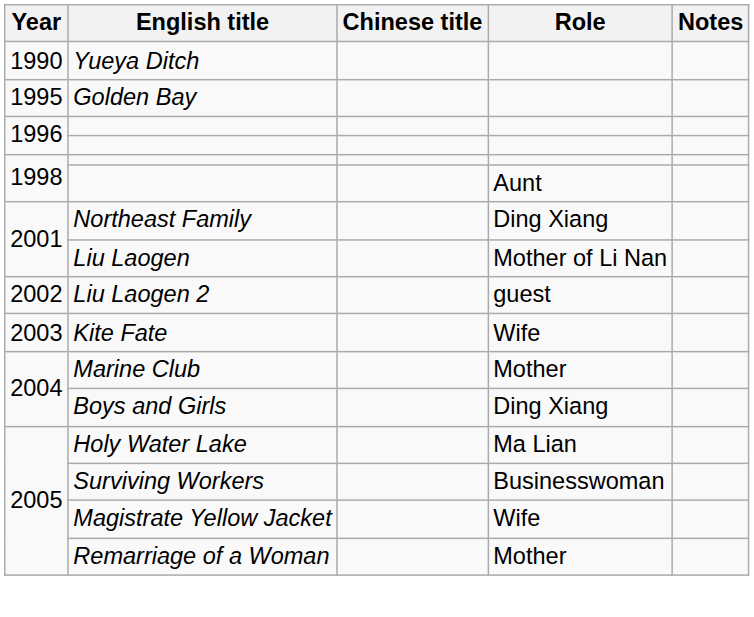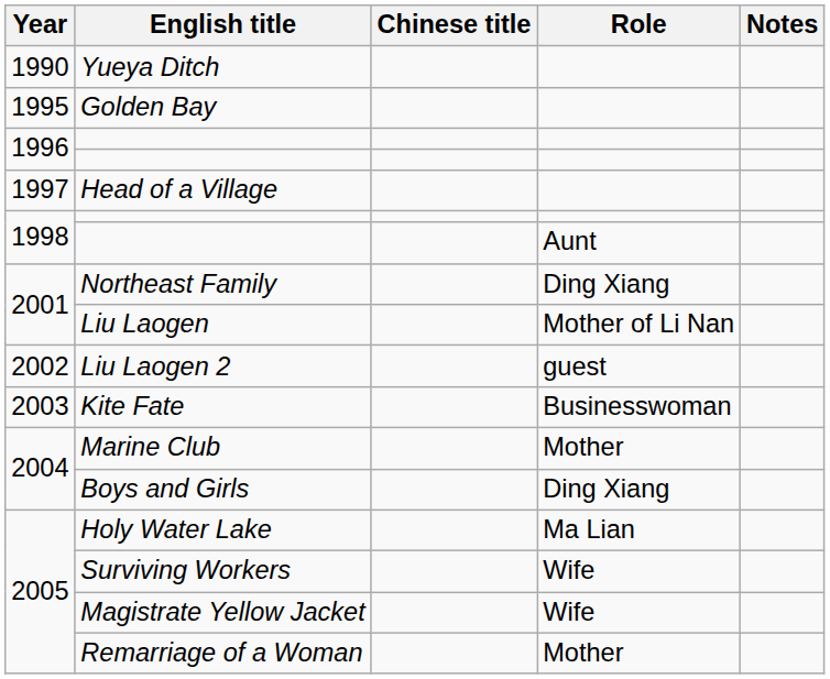 <table class="wikitable">
 <tr>
 <th>Year</th>
 <th>English title</th>
 <th>Chinese title</th>
 <th>Role</th>
 <th>Notes</th>
 </tr>
 <tr>
 <td>1990</td>
 <td><em>Yueya Ditch</em></td>
 <td></td>
 <td></td>
 <td></td>
 </tr>
 <tr>
 <td>1995</td>
 <td><em>Golden Bay</em></td>
 <td></td>
 <td></td>
 <td></td>
 </tr>
 <tr>
 <td rowspan="2">1996</td>
 <td></td>
 <td></td>
 <td></td>
 <td></td>
 </tr>
 <tr>
 <td></td>
+<td></td>
+<td></td>
+<td></td>
+</tr>
+<tr>
+<td>1997</td>
+<td><em>Head of a Village</em></td>
 <td></td>
 <td></td>
 <td></td>
 </tr>
 <tr>
 <td rowspan="2">1998</td>
 <td></td>
 <td></td>
 <td></td>
 <td></td>
 </tr>
 <tr>
 <td></td>
 <td></td>
 <td>Aunt</td>
 <td></td>
 </tr>
 <tr>
 <td rowspan="2">2001</td>
 <td><em>Northeast Family</em></td>
 <td></td>
 <td>Ding Xiang</td>
 <td></td>
 </tr>
 <tr>
 <td><em>Liu Laogen</em></td>
 <td></td>
 <td>Mother of Li Nan</td>
 <td></td>
 </tr>
 <tr>
 <td>2002</td>
 <td><em>Liu Laogen 2</em></td>
 <td></td>
 <td>guest</td>
 <td></td>
 </tr>
 <tr>
 <td>2003</td>
 <td><em>Kite Fate</em></td>
 <td></td>
-<td>Wife</td>
+<td>Businesswoman</td>
 <td></td>
 </tr>
 <tr>
 <td rowspan="2">2004</td>
 <td><em>Marine Club</em></td>
 <td></td>
 <td>Mother</td>
 <td></td>
 </tr>
 <tr>
 <td><em>Boys and Girls</em></td>
 <td></td>
 <td>Ding Xiang</td>
 <td></td>
 </tr>
 <tr>
 <td rowspan="4">2005</td>
 <td><em>Holy Water Lake</em></td>
 <td></td>
 <td>Ma Lian</td>
 <td></td>
 </tr>
 <tr>
 <td><em>Surviving Workers</em></td>
 <td></td>
-<td>Businesswoman</td>
+<td>Wife</td>
 <td></td>
 </tr>
 <tr>
 <td><em>Magistrate Yellow Jacket</em></td>
 <td></td>
 <td>Wife</td>
 <td></td>
 </tr>
 <tr>
 <td><em>Remarriage of a Woman</em></td>
 <td></td>
 <td>Mother</td>
 <td></td>
 </tr>
 </table>
